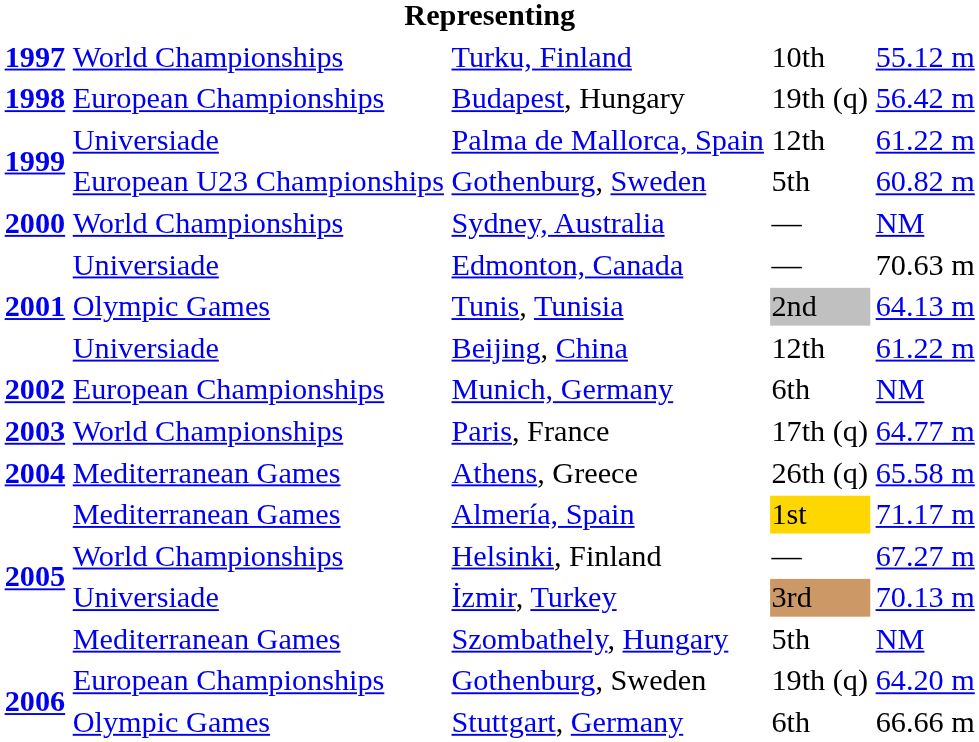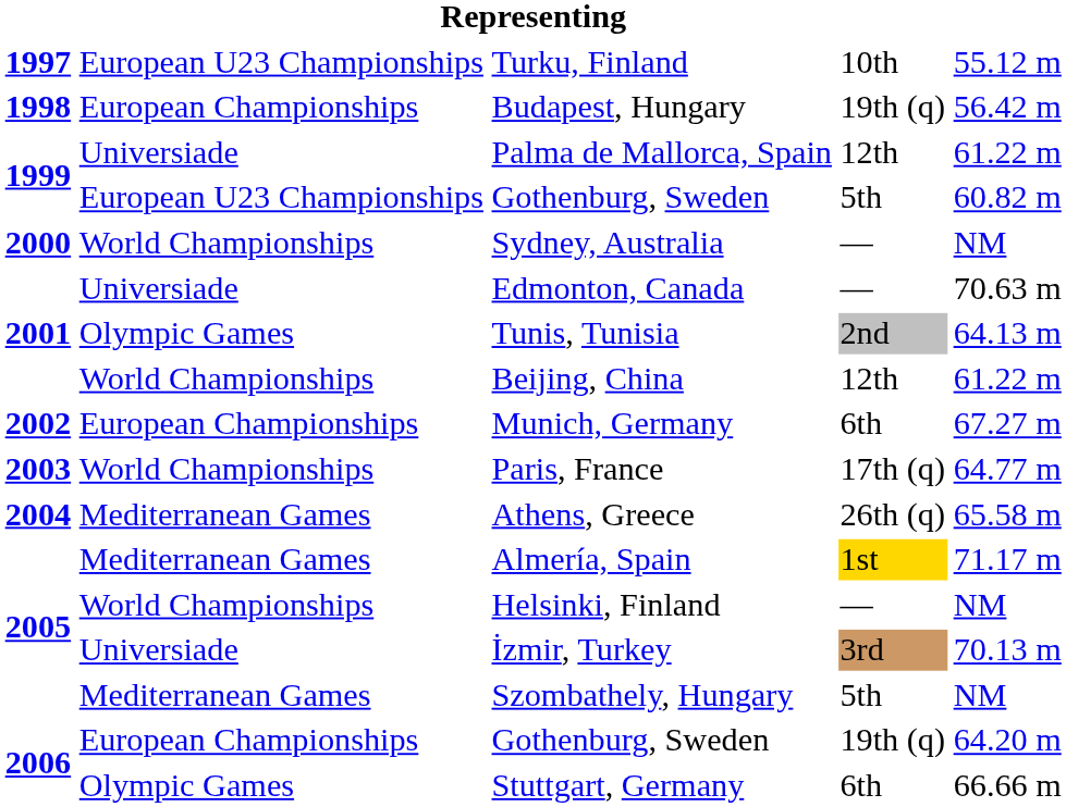 <table>
 <tr>
 <th colspan="5">Representing </th>
 </tr>
 <tr>
 <td><strong><a href='#'>1997</a></strong></td>
-<td><a href='#'>World Championships</a></td>
+<td><a href='#'>European U23 Championships</a></td>
 <td><a href='#'>Turku, Finland</a></td>
 <td>10th</td>
 <td><a href='#'>55.12 m</a></td>
 </tr>
 <tr>
 <td><strong><a href='#'>1998</a></strong></td>
 <td><a href='#'>European Championships</a></td>
 <td><a href='#'>Budapest</a>, Hungary</td>
 <td>19th (q)</td>
 <td><a href='#'>56.42 m</a></td>
 </tr>
 <tr>
 <td rowspan=2><strong><a href='#'>1999</a></strong></td>
 <td><a href='#'>Universiade</a></td>
 <td><a href='#'>Palma de Mallorca, Spain</a></td>
 <td>12th</td>
 <td><a href='#'>61.22 m</a></td>
 </tr>
 <tr>
 <td><a href='#'>European U23 Championships</a></td>
 <td><a href='#'>Gothenburg</a>, <a href='#'>Sweden</a></td>
 <td>5th</td>
 <td><a href='#'>60.82 m</a></td>
 </tr>
 <tr>
 <td><strong><a href='#'>2000</a></strong></td>
 <td><a href='#'>World Championships</a></td>
 <td><a href='#'>Sydney, Australia</a></td>
 <td>—</td>
 <td><a href='#'>NM</a></td>
 </tr>
 <tr>
 <td rowspan=3><strong><a href='#'>2001</a></strong></td>
 <td><a href='#'>Universiade</a></td>
 <td><a href='#'>Edmonton, Canada</a></td>
 <td>—</td>
 <td>70.63 m</td>
 </tr>
 <tr>
 <td><a href='#'>Olympic Games</a></td>
 <td><a href='#'>Tunis</a>, <a href='#'>Tunisia</a></td>
 <td bgcolor="silver">2nd</td>
 <td><a href='#'>64.13 m</a></td>
 </tr>
 <tr>
-<td><a href='#'>Universiade</a></td>
+<td><a href='#'>World Championships</a></td>
 <td><a href='#'>Beijing</a>, <a href='#'>China</a></td>
 <td>12th</td>
 <td><a href='#'>61.22 m</a></td>
 </tr>
 <tr>
 <td><strong><a href='#'>2002</a></strong></td>
 <td><a href='#'>European Championships</a></td>
 <td><a href='#'>Munich, Germany</a></td>
 <td>6th</td>
-<td><a href='#'>NM</a></td>
+<td><a href='#'>67.27 m</a></td>
 </tr>
 <tr>
 <td><strong><a href='#'>2003</a></strong></td>
 <td><a href='#'>World Championships</a></td>
 <td><a href='#'>Paris</a>, France</td>
 <td>17th (q)</td>
 <td><a href='#'>64.77 m</a></td>
 </tr>
 <tr>
 <td><strong><a href='#'>2004</a></strong></td>
 <td><a href='#'>Mediterranean Games</a></td>
 <td><a href='#'>Athens</a>, Greece</td>
 <td>26th (q)</td>
 <td><a href='#'>65.58 m</a></td>
 </tr>
 <tr>
 <td rowspan=4><strong><a href='#'>2005</a></strong></td>
 <td><a href='#'>Mediterranean Games</a></td>
 <td><a href='#'>Almería, Spain</a></td>
 <td bgcolor="gold">1st</td>
 <td><a href='#'>71.17 m</a></td>
 </tr>
 <tr>
 <td><a href='#'>World Championships</a></td>
 <td><a href='#'>Helsinki</a>, Finland</td>
 <td>—</td>
-<td><a href='#'>67.27 m</a></td>
+<td><a href='#'>NM</a></td>
 </tr>
 <tr>
 <td><a href='#'>Universiade</a></td>
 <td><a href='#'>İzmir</a>, <a href='#'>Turkey</a></td>
 <td bgcolor=cc9966>3rd</td>
 <td><a href='#'>70.13 m</a></td>
 </tr>
 <tr>
 <td><a href='#'>Mediterranean Games</a></td>
 <td><a href='#'>Szombathely</a>, <a href='#'>Hungary</a></td>
 <td>5th</td>
 <td><a href='#'>NM</a></td>
 </tr>
 <tr>
 <td rowspan=2><strong><a href='#'>2006</a></strong></td>
 <td><a href='#'>European Championships</a></td>
 <td><a href='#'>Gothenburg</a>, Sweden</td>
 <td>19th (q)</td>
 <td><a href='#'>64.20 m</a></td>
 </tr>
 <tr>
 <td><a href='#'>Olympic Games</a></td>
 <td><a href='#'>Stuttgart</a>, <a href='#'>Germany</a></td>
 <td>6th</td>
 <td>66.66 m</td>
 </tr>
 </table>
